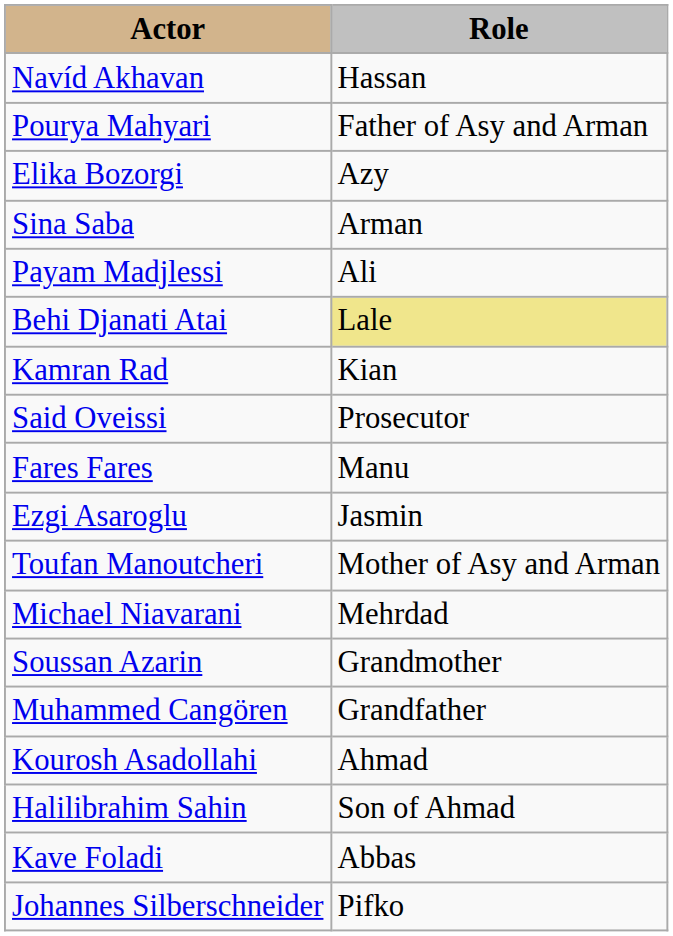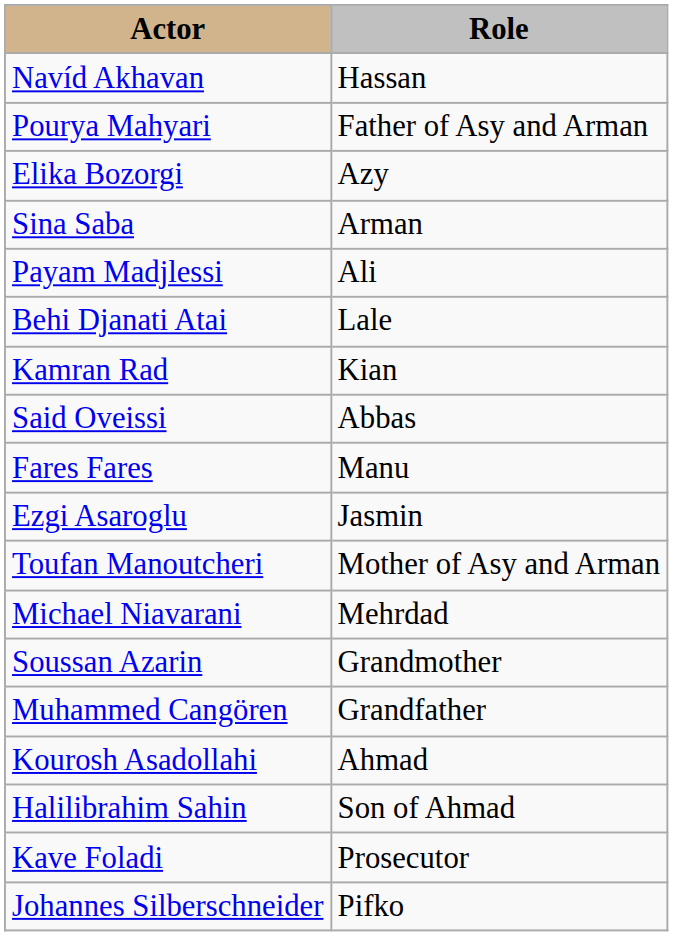 <table class="wikitable">
 <tr>
 <th style="background-color:tan;">Actor</th>
 <th style="background-color:silver;">Role</th>
 </tr>
 <tr>
 <td><a href='#'>Navíd Akhavan</a></td>
 <td>Hassan</td>
 </tr>
 <tr>
 <td><a href='#'>Pourya Mahyari</a></td>
 <td>Father of Asy and Arman</td>
 </tr>
 <tr>
 <td><a href='#'>Elika Bozorgi</a></td>
 <td>Azy</td>
 </tr>
 <tr>
 <td><a href='#'>Sina Saba</a></td>
 <td>Arman</td>
 </tr>
 <tr>
 <td><a href='#'>Payam Madjlessi</a></td>
 <td>Ali</td>
 </tr>
 <tr>
 <td><a href='#'>Behi Djanati Atai</a></td>
-<td style="background: khaki;">Lale</td>
+<td>Lale</td>
 </tr>
 <tr>
 <td><a href='#'>Kamran Rad</a></td>
 <td>Kian</td>
 </tr>
 <tr>
 <td><a href='#'>Said Oveissi</a></td>
-<td>Prosecutor</td>
+<td>Abbas</td>
 </tr>
 <tr>
 <td><a href='#'>Fares Fares</a></td>
 <td>Manu</td>
 </tr>
 <tr>
 <td><a href='#'>Ezgi Asaroglu</a></td>
 <td>Jasmin</td>
 </tr>
 <tr>
 <td><a href='#'>Toufan Manoutcheri</a></td>
 <td>Mother of Asy and Arman</td>
 </tr>
 <tr>
 <td><a href='#'>Michael Niavarani</a></td>
 <td>Mehrdad</td>
 </tr>
 <tr>
 <td><a href='#'>Soussan Azarin</a></td>
 <td>Grandmother</td>
 </tr>
 <tr>
 <td><a href='#'>Muhammed Cangören</a></td>
 <td>Grandfather</td>
 </tr>
 <tr>
 <td><a href='#'>Kourosh Asadollahi</a></td>
 <td>Ahmad</td>
 </tr>
 <tr>
 <td><a href='#'>Halilibrahim Sahin</a></td>
 <td>Son of Ahmad</td>
 </tr>
 <tr>
 <td><a href='#'>Kave Foladi</a></td>
-<td>Abbas</td>
+<td>Prosecutor</td>
 </tr>
 <tr>
 <td><a href='#'>Johannes Silberschneider</a></td>
 <td>Pifko</td>
 </tr>
 </table>
